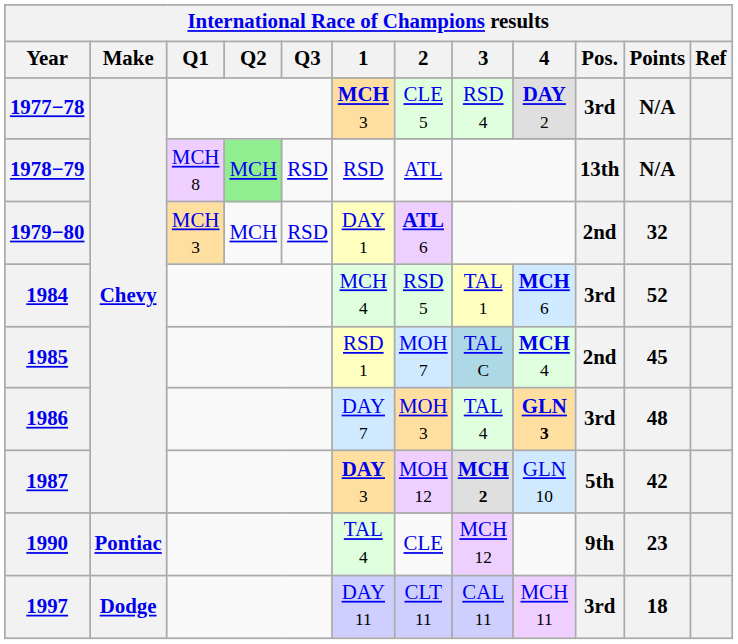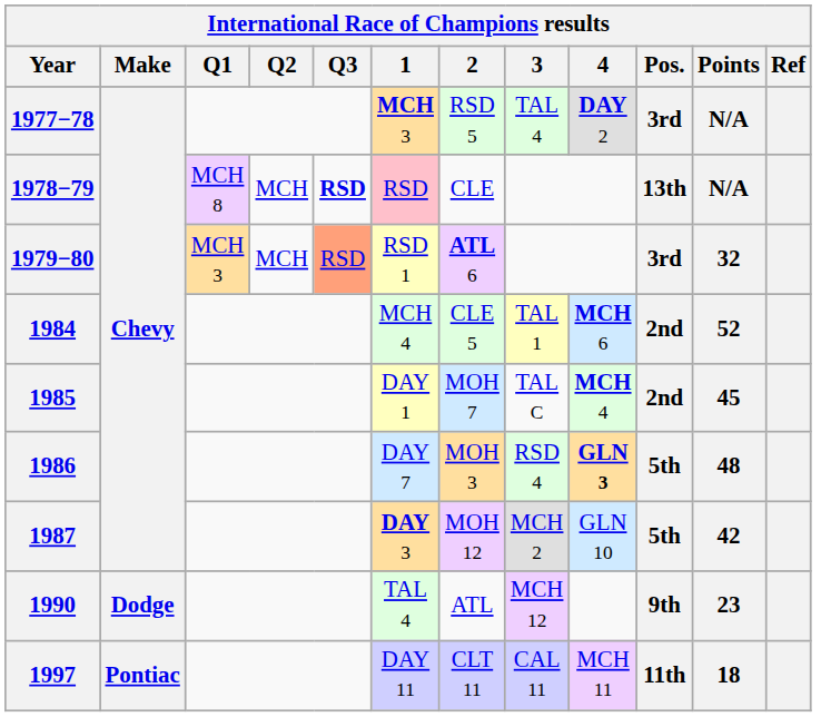 <table class="wikitable" style="text-align:center; font-size:75%">
 <tr>
 <th colspan=12><a href='#'>International Race of Champions</a> results</th>
 </tr>
 <tr>
 <th>Year</th>
 <th>Make</th>
 <th>Q1</th>
 <th>Q2</th>
 <th>Q3</th>
 <th>1</th>
 <th>2</th>
 <th>3</th>
 <th>4</th>
 <th>Pos.</th>
 <th>Points</th>
 <th>Ref</th>
 </tr>
 <tr>
 <th><a href='#'>1977−78</a></th>
 <th rowspan=7><a href='#'>Chevy</a></th>
 <td colspan=3></td>
 <td style="background:#FFDF9F;"><strong><a href='#'>MCH</a></strong><br><small>3</small></td>
-<td style="background:#DFFFDF;"><a href='#'>CLE</a><br><small>5</small></td>
-<td style="background:#DFFFDF;"><a href='#'>RSD</a><br><small>4</small></td>
+<td style="background:#DFFFDF;"><a href='#'>RSD</a><br><small>5</small></td>
+<td style="background:#DFFFDF;"><a href='#'>TAL</a><br><small>4</small></td>
 <td style="background:#DFDFDF;"><strong><a href='#'>DAY</a></strong><br><small>2</small></td>
 <th>3rd</th>
 <th>N/A</th>
 <th></th>
 </tr>
 <tr>
 <th><a href='#'>1978−79</a></th>
 <td style="background:#EFCFFF;"><a href='#'>MCH</a><br><small>8</small></td>
-<td style="background: lightgreen;"><a href='#'>MCH</a></td>
-<td><a href='#'>RSD</a></td>
-<td><a href='#'>RSD</a></td>
-<td><a href='#'>ATL</a></td>
+<td><a href='#'>MCH</a></td>
+<td><strong><a href='#'>RSD</a></strong></td>
+<td style="background: pink;"><a href='#'>RSD</a></td>
+<td><a href='#'>CLE</a></td>
 <td colspan=2></td>
 <th>13th</th>
 <th>N/A</th>
 <th></th>
 </tr>
 <tr>
 <th><a href='#'>1979−80</a></th>
 <td style="background:#FFDF9F;"><a href='#'>MCH</a><br><small>3</small></td>
 <td><a href='#'>MCH</a></td>
-<td><a href='#'>RSD</a></td>
-<td style="background:#FFFFBF;"><a href='#'>DAY</a><br><small>1</small></td>
+<td style="background: lightsalmon;"><a href='#'>RSD</a></td>
+<td style="background:#FFFFBF;"><a href='#'>RSD</a><br><small>1</small></td>
 <td style="background:#EFCFFF;"><strong><a href='#'>ATL</a></strong><br><small>6</small></td>
 <td colspan=2></td>
-<th>2nd</th>
+<th>3rd</th>
 <th>32</th>
 <th></th>
 </tr>
 <tr>
 <th><a href='#'>1984</a></th>
 <td colspan=3></td>
 <td style="background:#DFFFDF;"><a href='#'>MCH</a><br><small>4</small></td>
-<td style="background:#DFFFDF;"><a href='#'>RSD</a><br><small>5</small></td>
+<td style="background:#DFFFDF;"><a href='#'>CLE</a><br><small>5</small></td>
 <td style="background:#FFFFBF;"><a href='#'>TAL</a><br><small>1</small></td>
 <td style="background:#CFEAFF;"><strong><a href='#'>MCH</a></strong><br><small>6</small></td>
-<th>3rd</th>
+<th>2nd</th>
 <th>52</th>
 <th></th>
 </tr>
 <tr>
 <th><a href='#'>1985</a></th>
 <td colspan=3></td>
-<td style="background:#FFFFBF;"><a href='#'>RSD</a><br><small>1</small></td>
+<td style="background:#FFFFBF;"><a href='#'>DAY</a><br><small>1</small></td>
 <td style="background:#CFEAFF;"><a href='#'>MOH</a><br><small>7</small></td>
-<td style="background: lightblue;"><a href='#'>TAL</a><br><small>C</small></td>
+<td><a href='#'>TAL</a><br><small>C</small></td>
 <td style="background:#DFFFDF;"><strong><a href='#'>MCH</a></strong><br><small>4</small></td>
 <th>2nd</th>
 <th>45</th>
 <th></th>
 </tr>
 <tr>
 <th><a href='#'>1986</a></th>
 <td colspan=3></td>
 <td style="background:#CFEAFF;"><a href='#'>DAY</a><br><small>7</small></td>
 <td style="background:#FFDF9F;"><a href='#'>MOH</a><br><small>3</small></td>
-<td style="background:#DFFFDF;"><a href='#'>TAL</a><br><small>4</small></td>
+<td style="background:#DFFFDF;"><a href='#'>RSD</a><br><small>4</small></td>
 <td style="background:#FFDF9F;"><strong><a href='#'>GLN</a><br><small>3</small></strong></td>
-<th>3rd</th>
+<th>5th</th>
 <th>48</th>
 <th></th>
 </tr>
 <tr>
 <th><a href='#'>1987</a></th>
 <td colspan=3></td>
 <td style="background:#FFDF9F;"><strong><a href='#'>DAY</a></strong><br><small>3</small></td>
 <td style="background:#EFCFFF;"><a href='#'>MOH</a><br><small>12</small></td>
-<td style="background:#DFDFDF;"><strong><a href='#'>MCH</a><br><small>2</small></strong></td>
+<td style="background:#DFDFDF;"><a href='#'>MCH</a><br><small>2</small></td>
 <td style="background:#CFEAFF;"><a href='#'>GLN</a><br><small>10</small></td>
 <th>5th</th>
 <th>42</th>
 <th></th>
 </tr>
 <tr>
 <th><a href='#'>1990</a></th>
-<th><a href='#'>Pontiac</a></th>
+<th><a href='#'>Dodge</a></th>
 <td colspan=3></td>
 <td style="background:#DFFFDF;"><a href='#'>TAL</a><br><small>4</small></td>
-<td><a href='#'>CLE</a></td>
+<td><a href='#'>ATL</a></td>
 <td style="background:#EFCFFF;"><a href='#'>MCH</a><br><small>12</small></td>
 <td></td>
 <th>9th</th>
 <th>23</th>
 <th></th>
 </tr>
 <tr>
 <th><a href='#'>1997</a></th>
-<th><a href='#'>Dodge</a></th>
+<th><a href='#'>Pontiac</a></th>
 <td colspan=3></td>
 <td style="background:#CFCFFF;"><a href='#'>DAY</a><br><small>11</small></td>
 <td style="background:#CFCFFF;"><a href='#'>CLT</a><br><small>11</small></td>
 <td style="background:#CFCFFF;"><a href='#'>CAL</a><br><small>11</small></td>
 <td style="background:#EFCFFF;"><a href='#'>MCH</a><br><small>11</small></td>
-<th>3rd</th>
+<th>11th</th>
 <th>18</th>
 <th></th>
 </tr>
 </table>
